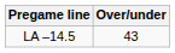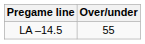 <table class="wikitable">
 <tr align="center">
 <th style=>Pregame line</th>
 <th style=>Over/under</th>
 </tr>
 <tr align="center">
 <td>LA –14.5</td>
-<td>43</td>
+<td>55</td>
 </tr>
 </table>
